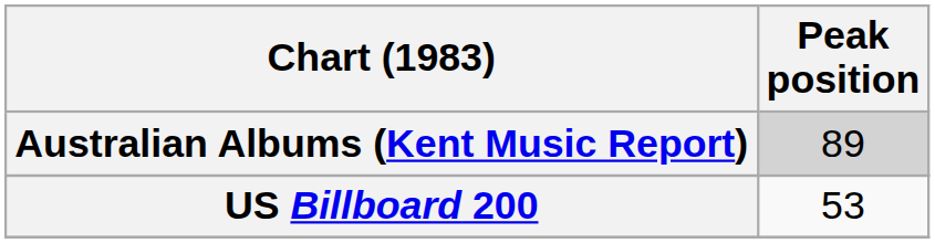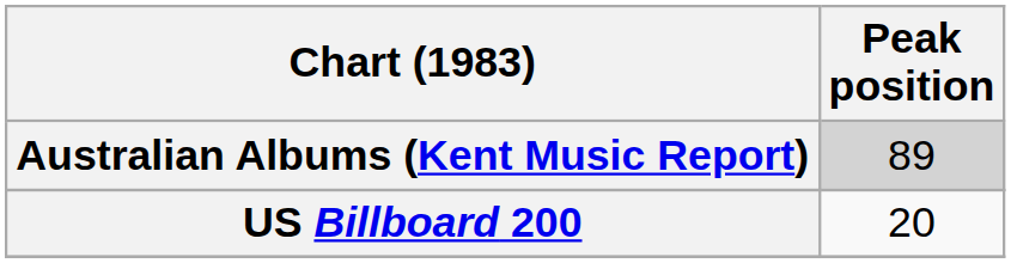 <table class="wikitable sortable plainrowheaders" style="text-align:center">
 <tr>
 <th scope="col">Chart (1983)</th>
 <th scope="col">Peak<br>position</th>
 </tr>
 <tr>
 <th scope="row">Australian Albums (<a href='#'>Kent Music Report</a>)</th>
 <td style="background: lightgrey;">89</td>
 </tr>
 <tr>
 </tr>
 <tr>
 </tr>
 <tr>
 </tr>
 <tr>
 </tr>
 <tr>
 <th scope="row">US <a href='#'><em>Billboard</em> 200</a></th>
-<td>53</td>
+<td>20</td>
 </tr>
 <tr>
 </tr>
 </table>
